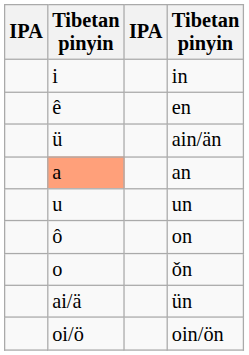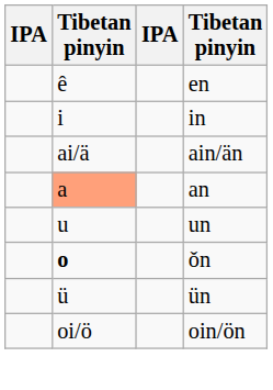 <table class="wikitable">
 <tr>
 <th>IPA</th>
 <th>Tibetan<br>pinyin</th>
 <th>IPA</th>
 <th>Tibetan<br>pinyin</th>
 </tr>
 <tr ---->
 <td></td>
+<td>ê</td>
+<td></td>
+<td>en</td>
+</tr>
+<tr ---->
+<td></td>
 <td>i</td>
 <td></td>
 <td>in</td>
 </tr>
 <tr ---->
 <td></td>
-<td>ê</td>
-<td></td>
-<td>en</td>
-</tr>
-<tr ---->
-<td></td>
-<td>ü</td>
+<td>ai/ä</td>
 <td></td>
 <td>ain/än</td>
 </tr>
 <tr ---->
 <td></td>
 <td style="background: lightsalmon;">a</td>
 <td></td>
 <td>an</td>
 </tr>
 <tr ---->
 <td></td>
 <td>u</td>
 <td></td>
 <td>un</td>
 </tr>
 <tr ---->
 <td></td>
-<td>ô</td>
-<td></td>
-<td>on</td>
-</tr>
-<tr ---->
-<td></td>
-<td>o</td>
+<td><strong>o</strong></td>
 <td></td>
 <td>ǒn</td>
 </tr>
 <tr ---->
 <td></td>
-<td>ai/ä</td>
+<td>ü</td>
 <td></td>
 <td>ün</td>
 </tr>
 <tr ---->
 <td></td>
 <td>oi/ö</td>
 <td></td>
 <td>oin/ön</td>
 </tr>
 </table>
